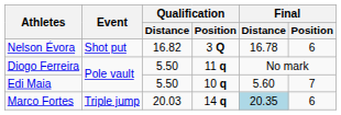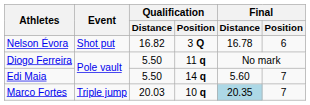 <table class=wikitable style="font-size:90%">
 <tr>
 <th rowspan="2">Athletes</th>
 <th rowspan="2">Event</th>
 <th colspan="2">Qualification</th>
 <th colspan="2">Final</th>
 </tr>
 <tr style="font-size:95%">
 <th>Distance</th>
 <th>Position</th>
 <th>Distance</th>
 <th>Position</th>
 </tr>
 <tr>
 <td><a href='#'>Nelson Évora</a></td>
 <td><a href='#'>Shot put</a></td>
 <td align=center>16.82</td>
 <td align=center>3 <strong>Q</strong></td>
 <td align=center>16.78</td>
 <td align=center>6</td>
 </tr>
 <tr>
 <td><a href='#'>Diogo Ferreira</a></td>
 <td rowspan=2><a href='#'>Pole vault</a></td>
 <td align=center>5.50</td>
 <td align=center>11 <strong>q</strong></td>
 <td align=center colspan=2>No mark</td>
 </tr>
 <tr>
 <td><a href='#'>Edi Maia</a></td>
 <td align=center>5.50</td>
-<td align=center>10 <strong>q</strong></td>
+<td align=center>14 <strong>q</strong></td>
 <td align=center>5.60</td>
 <td align=center>7</td>
 </tr>
 <tr>
 <td><a href='#'>Marco Fortes</a></td>
 <td><a href='#'>Triple jump</a></td>
 <td align=center>20.03</td>
-<td align=center>14 <strong>q</strong></td>
+<td align=center>10 <strong>q</strong></td>
 <td align=center style="background: lightblue;">20.35</td>
-<td align=center>6</td>
+<td align=center>7</td>
 </tr>
 </table>
